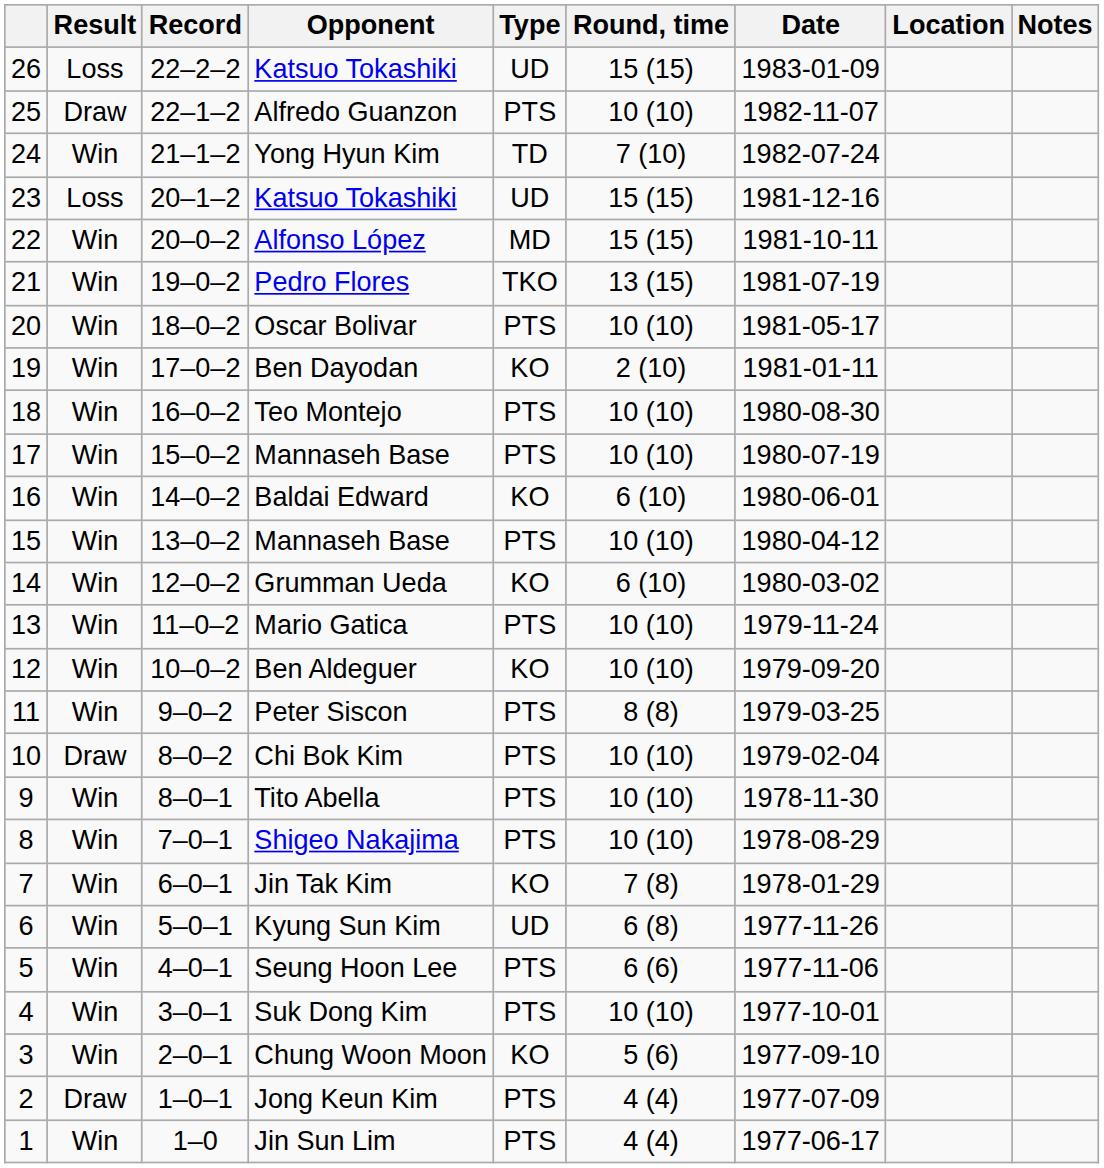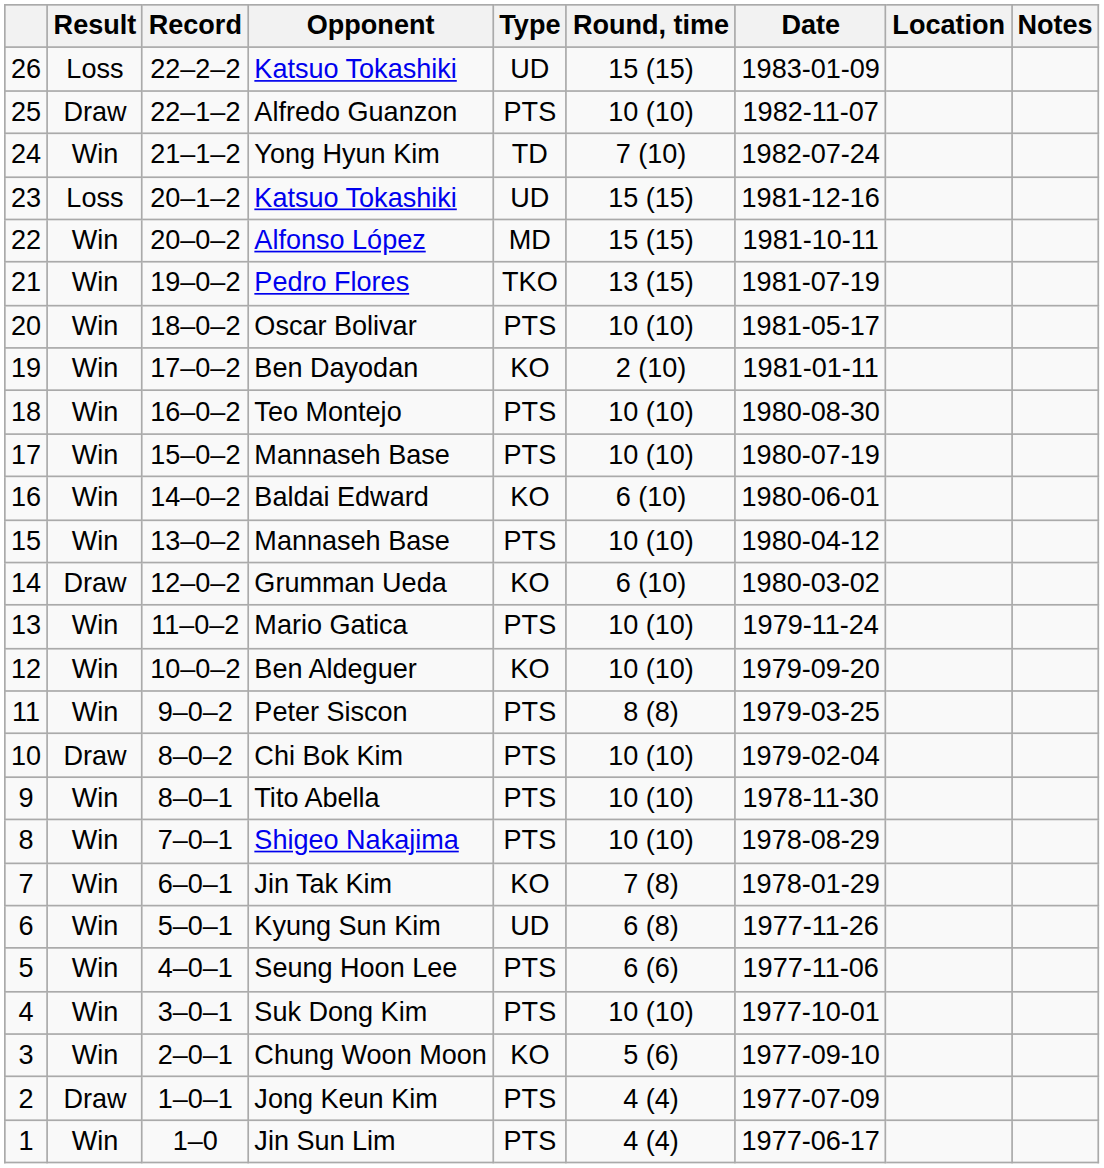 <table class=wikitable style=text-align:center>
 <tr>
 <th></th>
 <th>Result</th>
 <th>Record</th>
 <th>Opponent</th>
 <th>Type</th>
 <th>Round, time</th>
 <th>Date</th>
 <th>Location</th>
 <th>Notes</th>
 </tr>
 <tr>
 <td>26</td>
 <td>Loss</td>
 <td>22–2–2</td>
 <td align=left><a href='#'>Katsuo Tokashiki</a></td>
 <td>UD</td>
 <td>15 (15)</td>
 <td>1983-01-09</td>
 <td align=left></td>
 <td align=left></td>
 </tr>
 <tr>
 <td>25</td>
 <td>Draw</td>
 <td>22–1–2</td>
 <td align=left>Alfredo Guanzon</td>
 <td>PTS</td>
 <td>10 (10)</td>
 <td>1982-11-07</td>
 <td align=left></td>
 <td align=left></td>
 </tr>
 <tr>
 <td>24</td>
 <td>Win</td>
 <td>21–1–2</td>
 <td align=left>Yong Hyun Kim</td>
 <td>TD</td>
 <td>7 (10)</td>
 <td>1982-07-24</td>
 <td align=left></td>
 <td align=left></td>
 </tr>
 <tr>
 <td>23</td>
 <td>Loss</td>
 <td>20–1–2</td>
 <td align=left><a href='#'>Katsuo Tokashiki</a></td>
 <td>UD</td>
 <td>15 (15)</td>
 <td>1981-12-16</td>
 <td align=left></td>
 <td align=left></td>
 </tr>
 <tr>
 <td>22</td>
 <td>Win</td>
 <td>20–0–2</td>
 <td align=left><a href='#'>Alfonso López</a></td>
 <td>MD</td>
 <td>15 (15)</td>
 <td>1981-10-11</td>
 <td align=left></td>
 <td align=left></td>
 </tr>
 <tr>
 <td>21</td>
 <td>Win</td>
 <td>19–0–2</td>
 <td align=left><a href='#'>Pedro Flores</a></td>
 <td>TKO</td>
 <td>13 (15)</td>
 <td>1981-07-19</td>
 <td align=left></td>
 <td align=left></td>
 </tr>
 <tr>
 <td>20</td>
 <td>Win</td>
 <td>18–0–2</td>
 <td align=left>Oscar Bolivar</td>
 <td>PTS</td>
 <td>10 (10)</td>
 <td>1981-05-17</td>
 <td align=left></td>
 <td align=left></td>
 </tr>
 <tr>
 <td>19</td>
 <td>Win</td>
 <td>17–0–2</td>
 <td align=left>Ben Dayodan</td>
 <td>KO</td>
 <td>2 (10)</td>
 <td>1981-01-11</td>
 <td align=left></td>
 <td align=left></td>
 </tr>
 <tr>
 <td>18</td>
 <td>Win</td>
 <td>16–0–2</td>
 <td align=left>Teo Montejo</td>
 <td>PTS</td>
 <td>10 (10)</td>
 <td>1980-08-30</td>
 <td align=left></td>
 <td align=left></td>
 </tr>
 <tr>
 <td>17</td>
 <td>Win</td>
 <td>15–0–2</td>
 <td align=left>Mannaseh Base</td>
 <td>PTS</td>
 <td>10 (10)</td>
 <td>1980-07-19</td>
 <td align=left></td>
 <td align=left></td>
 </tr>
 <tr>
 <td>16</td>
 <td>Win</td>
 <td>14–0–2</td>
 <td align=left>Baldai Edward</td>
 <td>KO</td>
 <td>6 (10)</td>
 <td>1980-06-01</td>
 <td align=left></td>
 <td align=left></td>
 </tr>
 <tr>
 <td>15</td>
 <td>Win</td>
 <td>13–0–2</td>
 <td align=left>Mannaseh Base</td>
 <td>PTS</td>
 <td>10 (10)</td>
 <td>1980-04-12</td>
 <td align=left></td>
 <td align=left></td>
 </tr>
 <tr>
 <td>14</td>
-<td>Win</td>
+<td>Draw</td>
 <td>12–0–2</td>
 <td align=left>Grumman Ueda</td>
 <td>KO</td>
 <td>6 (10)</td>
 <td>1980-03-02</td>
 <td align=left></td>
 <td align=left></td>
 </tr>
 <tr>
 <td>13</td>
 <td>Win</td>
 <td>11–0–2</td>
 <td align=left>Mario Gatica</td>
 <td>PTS</td>
 <td>10 (10)</td>
 <td>1979-11-24</td>
 <td align=left></td>
 <td align=left></td>
 </tr>
 <tr>
 <td>12</td>
 <td>Win</td>
 <td>10–0–2</td>
 <td align=left>Ben Aldeguer</td>
 <td>KO</td>
 <td>10 (10)</td>
 <td>1979-09-20</td>
 <td align=left></td>
 <td align=left></td>
 </tr>
 <tr>
 <td>11</td>
 <td>Win</td>
 <td>9–0–2</td>
 <td align=left>Peter Siscon</td>
 <td>PTS</td>
 <td>8 (8)</td>
 <td>1979-03-25</td>
 <td align=left></td>
 <td align=left></td>
 </tr>
 <tr>
 <td>10</td>
 <td>Draw</td>
 <td>8–0–2</td>
 <td align=left>Chi Bok Kim</td>
 <td>PTS</td>
 <td>10 (10)</td>
 <td>1979-02-04</td>
 <td align=left></td>
 <td align=left></td>
 </tr>
 <tr>
 <td>9</td>
 <td>Win</td>
 <td>8–0–1</td>
 <td align=left>Tito Abella</td>
 <td>PTS</td>
 <td>10 (10)</td>
 <td>1978-11-30</td>
 <td align=left></td>
 <td align=left></td>
 </tr>
 <tr>
 <td>8</td>
 <td>Win</td>
 <td>7–0–1</td>
 <td align=left><a href='#'>Shigeo Nakajima</a></td>
 <td>PTS</td>
 <td>10 (10)</td>
 <td>1978-08-29</td>
 <td align=left></td>
 <td align=left></td>
 </tr>
 <tr>
 <td>7</td>
 <td>Win</td>
 <td>6–0–1</td>
 <td align=left>Jin Tak Kim</td>
 <td>KO</td>
 <td>7 (8)</td>
 <td>1978-01-29</td>
 <td align=left></td>
 <td align=left></td>
 </tr>
 <tr>
 <td>6</td>
 <td>Win</td>
 <td>5–0–1</td>
 <td align=left>Kyung Sun Kim</td>
 <td>UD</td>
 <td>6 (8)</td>
 <td>1977-11-26</td>
 <td align=left></td>
 <td align=left></td>
 </tr>
 <tr>
 <td>5</td>
 <td>Win</td>
 <td>4–0–1</td>
 <td align=left>Seung Hoon Lee</td>
 <td>PTS</td>
 <td>6 (6)</td>
 <td>1977-11-06</td>
 <td align=left></td>
 <td align=left></td>
 </tr>
 <tr>
 <td>4</td>
 <td>Win</td>
 <td>3–0–1</td>
 <td align=left>Suk Dong Kim</td>
 <td>PTS</td>
 <td>10 (10)</td>
 <td>1977-10-01</td>
 <td align=left></td>
 <td align=left></td>
 </tr>
 <tr>
 <td>3</td>
 <td>Win</td>
 <td>2–0–1</td>
 <td align=left>Chung Woon Moon</td>
 <td>KO</td>
 <td>5 (6)</td>
 <td>1977-09-10</td>
 <td align=left></td>
 <td align=left></td>
 </tr>
 <tr>
 <td>2</td>
 <td>Draw</td>
 <td>1–0–1</td>
 <td align=left>Jong Keun Kim</td>
 <td>PTS</td>
 <td>4 (4)</td>
 <td>1977-07-09</td>
 <td align=left></td>
 <td align=left></td>
 </tr>
 <tr>
 <td>1</td>
 <td>Win</td>
 <td>1–0</td>
 <td align=left>Jin Sun Lim</td>
 <td>PTS</td>
 <td>4 (4)</td>
 <td>1977-06-17</td>
 <td align=left></td>
 <td align=left></td>
 </tr>
 </table>
